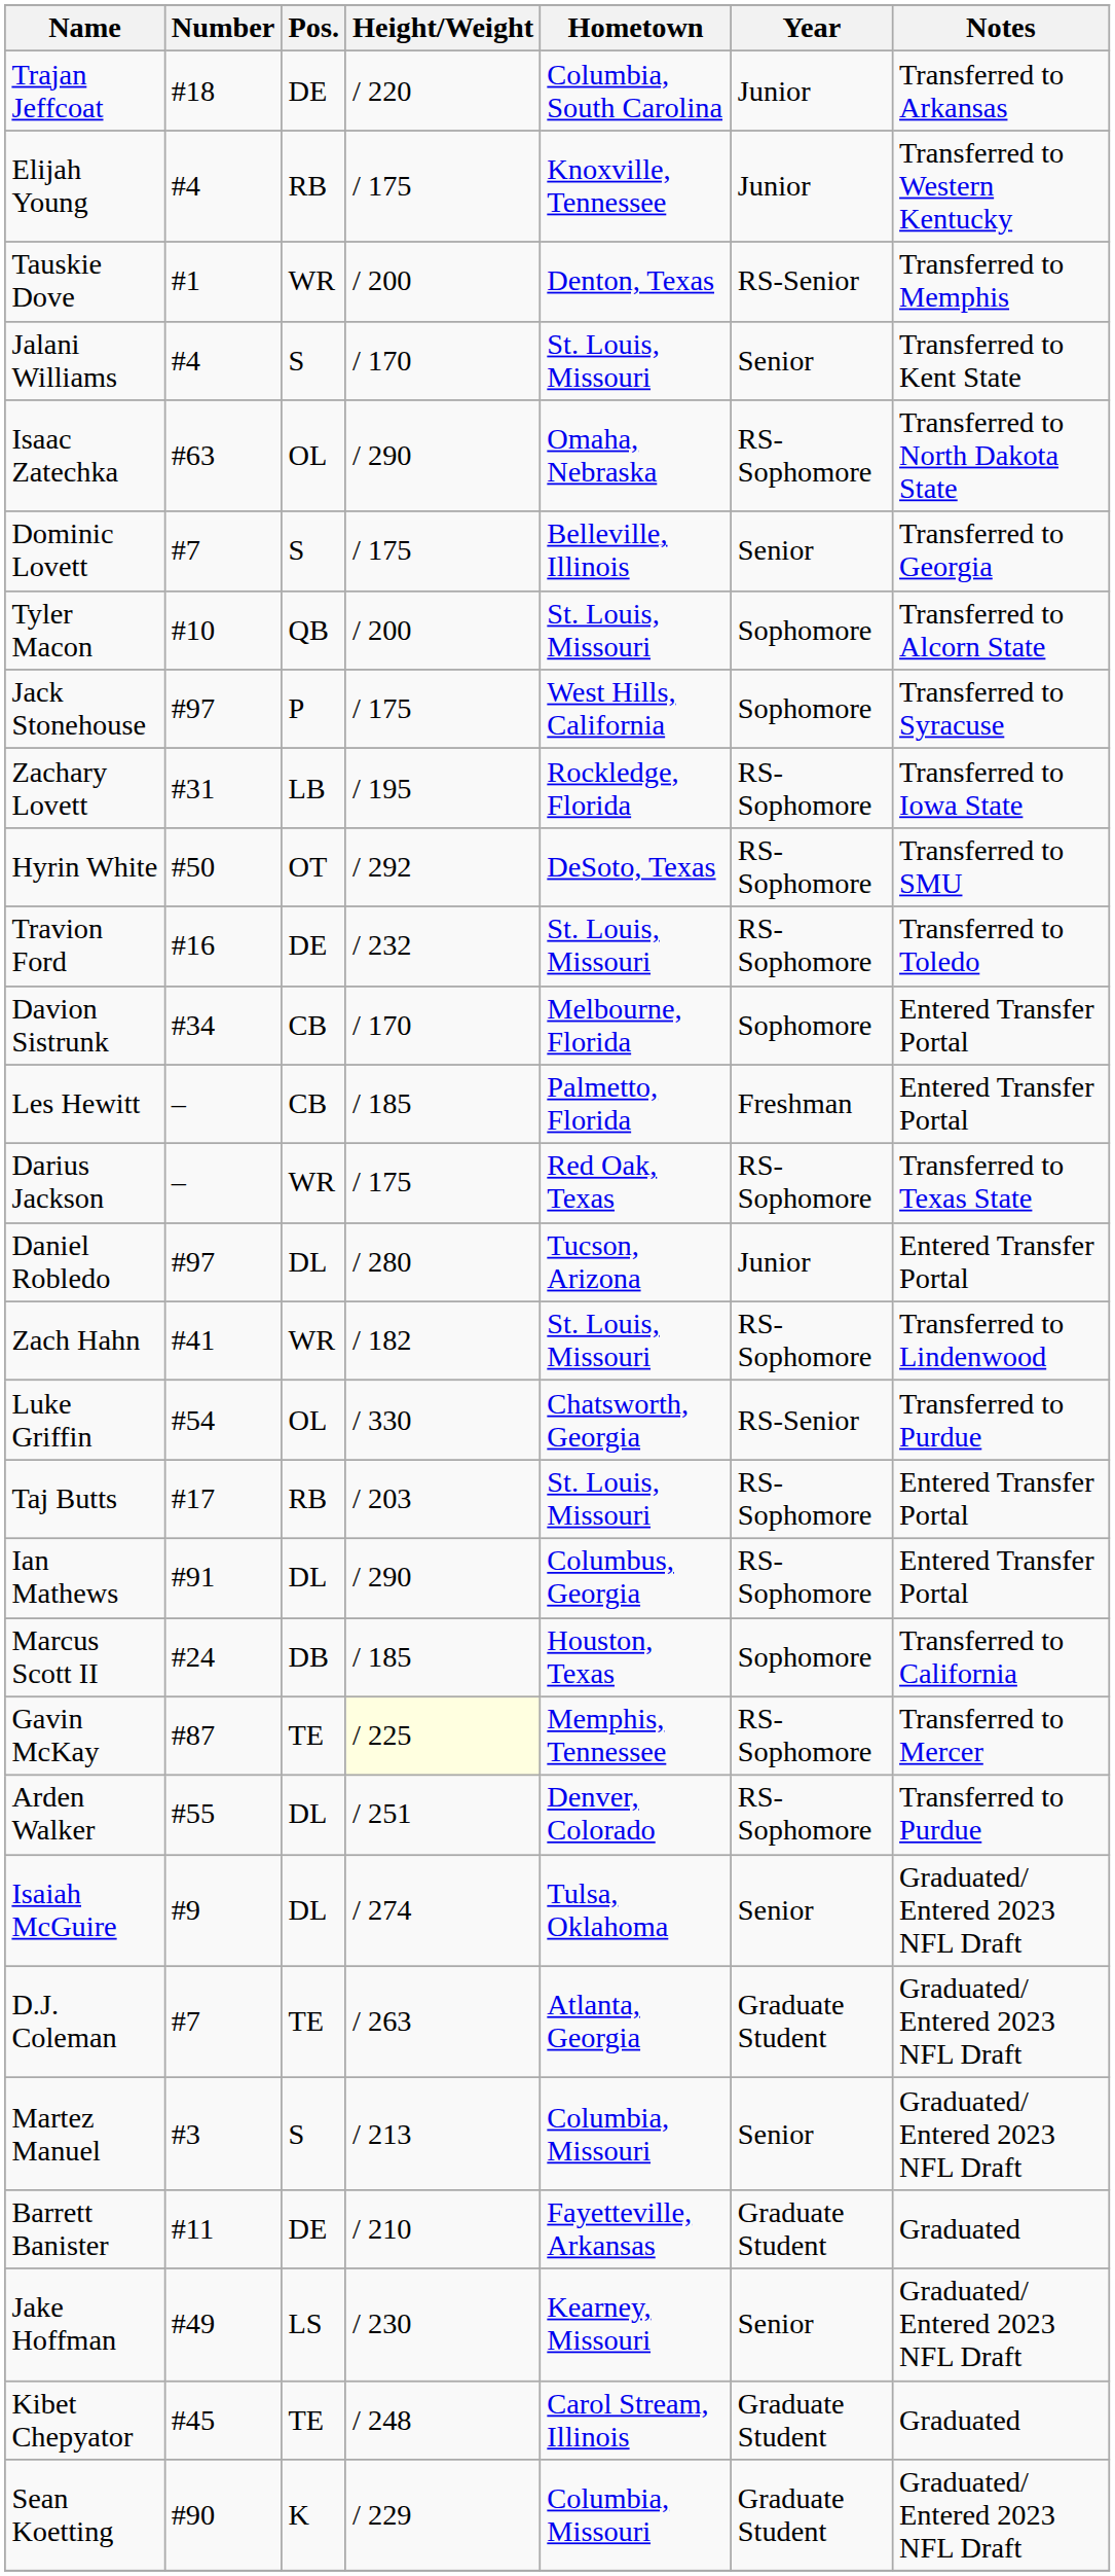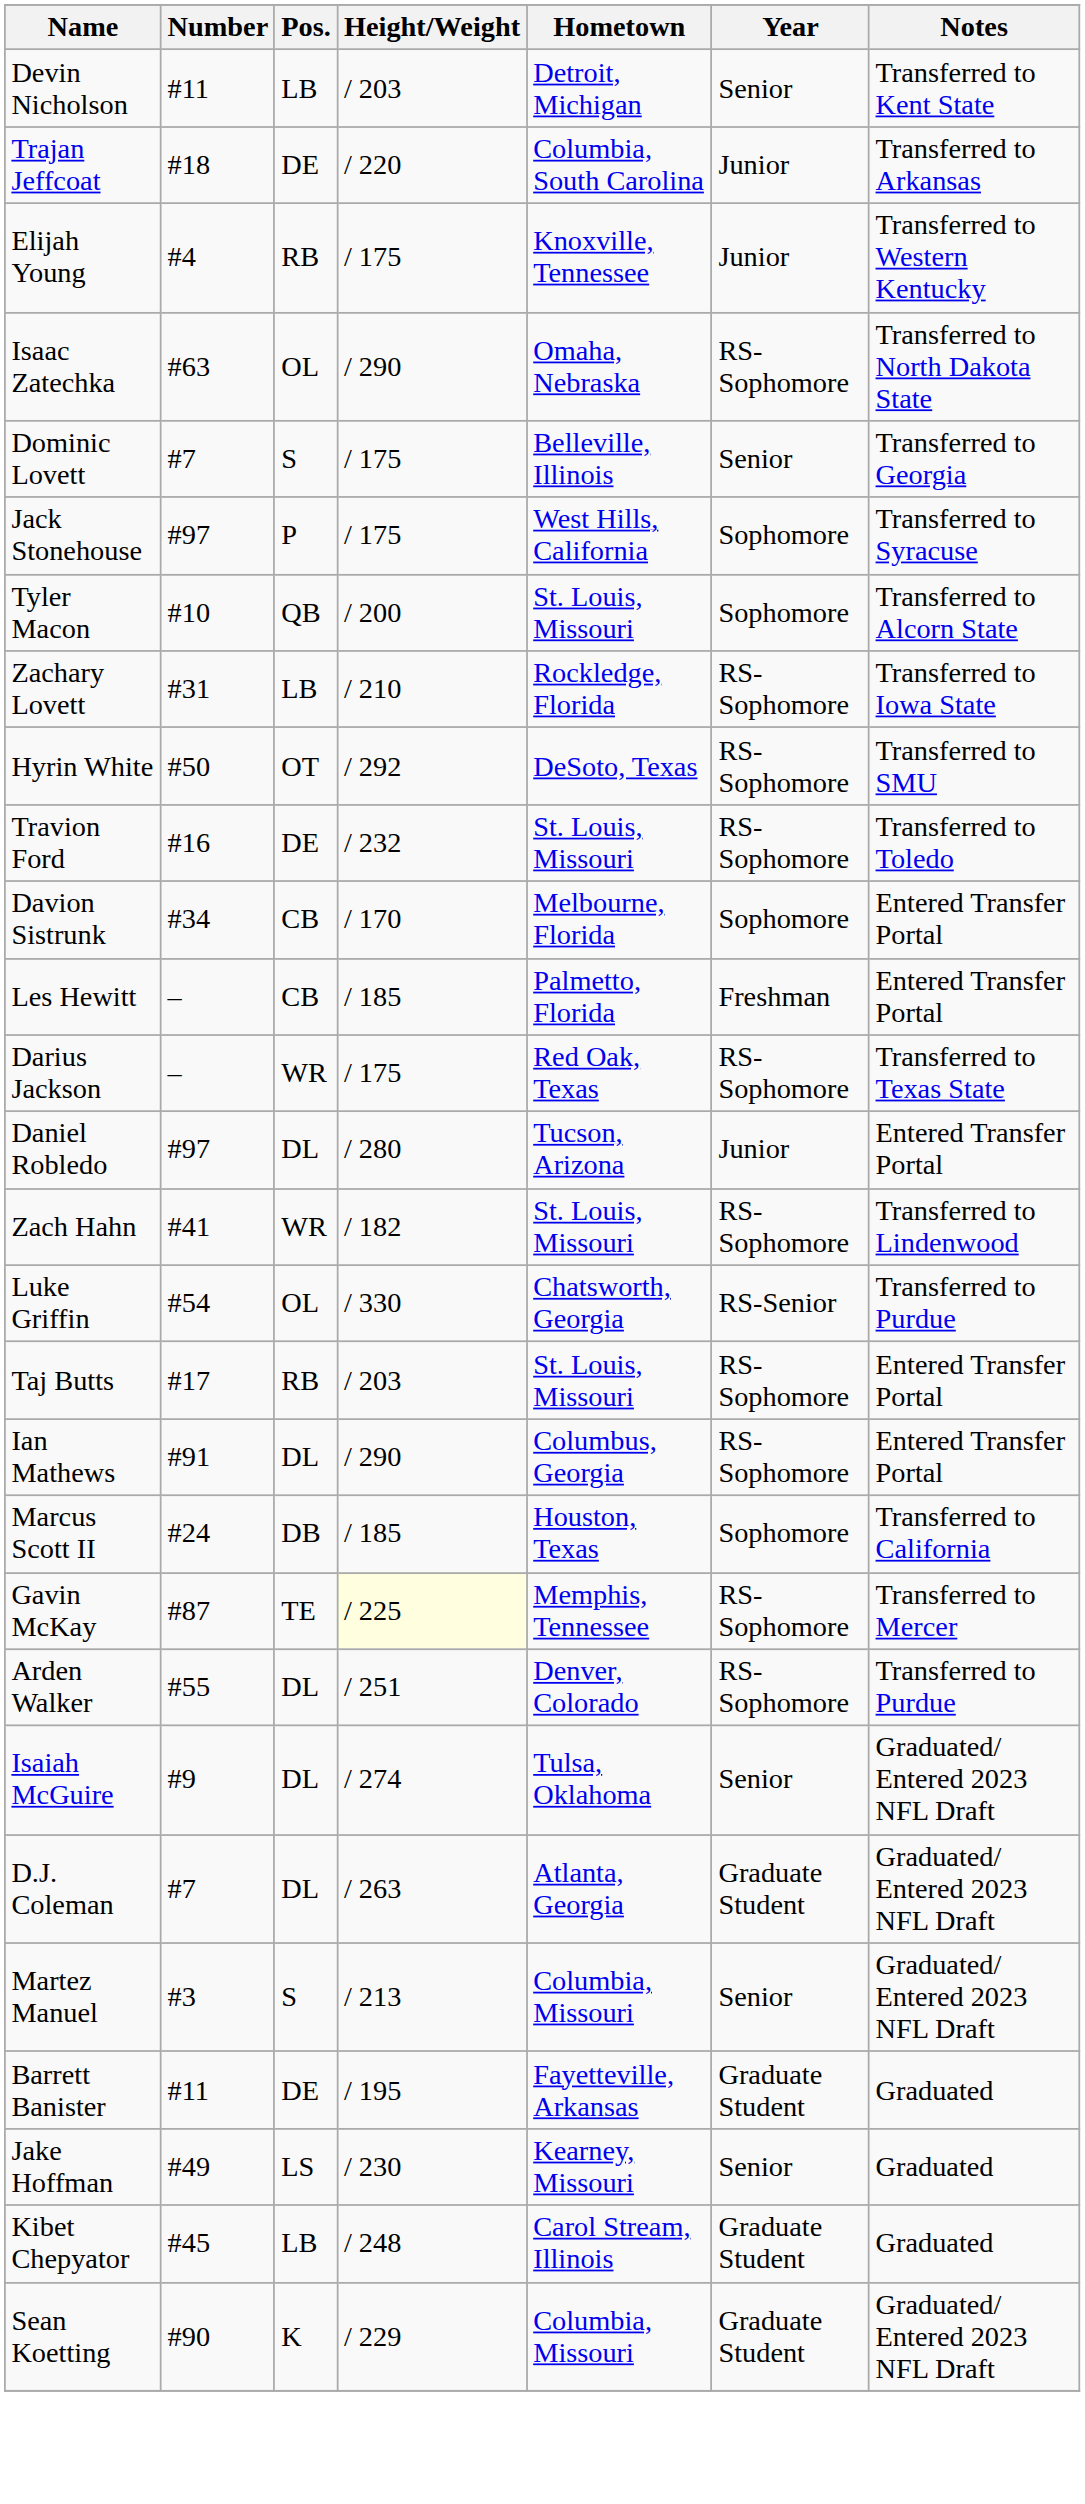 <table class="wikitable sortable collapsible">
 <tr>
 </tr>
 <tr>
 <th>Name</th>
 <th>Number</th>
 <th>Pos.</th>
 <th>Height/Weight</th>
 <th>Hometown</th>
 <th>Year</th>
 <th class="unsortable">Notes</th>
+</tr>
+<tr>
+<td>Devin Nicholson</td>
+<td>#11</td>
+<td>LB</td>
+<td>/ 203</td>
+<td><a href='#'>Detroit, Michigan</a></td>
+<td>Senior</td>
+<td>Transferred to <a href='#'>Kent State</a></td>
 </tr>
 <tr>
 <td><a href='#'>Trajan Jeffcoat</a></td>
 <td>#18</td>
 <td>DE</td>
 <td>/ 220</td>
 <td><a href='#'>Columbia, South Carolina</a></td>
 <td>Junior</td>
 <td>Transferred to <a href='#'>Arkansas</a></td>
 </tr>
 <tr>
 <td>Elijah Young</td>
 <td>#4</td>
 <td>RB</td>
 <td>/ 175</td>
 <td><a href='#'>Knoxville, Tennessee</a></td>
 <td>Junior</td>
 <td>Transferred to <a href='#'>Western Kentucky</a></td>
 </tr>
 <tr>
-<td>Tauskie Dove</td>
-<td>#1</td>
-<td>WR</td>
-<td>/ 200</td>
-<td><a href='#'>Denton, Texas</a></td>
-<td>RS-Senior</td>
-<td>Transferred to <a href='#'>Memphis</a></td>
-</tr>
-<tr>
-<td>Jalani Williams</td>
-<td>#4</td>
-<td>S</td>
-<td>/ 170</td>
-<td><a href='#'>St. Louis, Missouri</a></td>
-<td>Senior</td>
-<td>Transferred to Kent State</td>
-</tr>
-<tr>
 <td>Isaac Zatechka</td>
 <td>#63</td>
 <td>OL</td>
 <td>/ 290</td>
 <td><a href='#'>Omaha, Nebraska</a></td>
 <td>RS-Sophomore</td>
 <td>Transferred to <a href='#'>North Dakota State</a></td>
 </tr>
 <tr>
 <td>Dominic Lovett</td>
 <td>#7</td>
 <td>S</td>
 <td>/ 175</td>
 <td><a href='#'>Belleville, Illinois</a></td>
 <td>Senior</td>
 <td>Transferred to <a href='#'>Georgia</a></td>
 </tr>
 <tr>
+<td>Jack Stonehouse</td>
+<td>#97</td>
+<td>P</td>
+<td>/ 175</td>
+<td><a href='#'>West Hills, California</a></td>
+<td>Sophomore</td>
+<td>Transferred to <a href='#'>Syracuse</a></td>
+</tr>
+<tr>
 <td>Tyler Macon</td>
 <td>#10</td>
 <td>QB</td>
 <td>/ 200</td>
 <td><a href='#'>St. Louis, Missouri</a></td>
 <td>Sophomore</td>
 <td>Transferred to <a href='#'>Alcorn State</a></td>
 </tr>
 <tr>
-<td>Jack Stonehouse</td>
-<td>#97</td>
-<td>P</td>
-<td>/ 175</td>
-<td><a href='#'>West Hills, California</a></td>
-<td>Sophomore</td>
-<td>Transferred to <a href='#'>Syracuse</a></td>
-</tr>
-<tr>
 <td>Zachary Lovett</td>
 <td>#31</td>
 <td>LB</td>
-<td>/ 195</td>
+<td>/ 210</td>
 <td><a href='#'>Rockledge, Florida</a></td>
 <td>RS-Sophomore</td>
 <td>Transferred to <a href='#'>Iowa State</a></td>
 </tr>
 <tr>
 <td>Hyrin White</td>
 <td>#50</td>
 <td>OT</td>
 <td>/ 292</td>
 <td><a href='#'>DeSoto, Texas</a></td>
 <td>RS-Sophomore</td>
 <td>Transferred to <a href='#'>SMU</a></td>
 </tr>
 <tr>
 <td>Travion Ford</td>
 <td>#16</td>
 <td>DE</td>
 <td>/ 232</td>
 <td><a href='#'>St. Louis, Missouri</a></td>
 <td>RS-Sophomore</td>
 <td>Transferred to <a href='#'>Toledo</a></td>
 </tr>
 <tr>
 <td>Davion Sistrunk</td>
 <td>#34</td>
 <td>CB</td>
 <td>/ 170</td>
 <td><a href='#'>Melbourne, Florida</a></td>
 <td>Sophomore</td>
 <td>Entered Transfer Portal</td>
 </tr>
 <tr>
 <td>Les Hewitt</td>
 <td>–</td>
 <td>CB</td>
 <td>/ 185</td>
 <td><a href='#'>Palmetto, Florida</a></td>
 <td>Freshman</td>
 <td>Entered Transfer Portal</td>
 </tr>
 <tr>
 <td>Darius Jackson</td>
 <td>–</td>
 <td>WR</td>
 <td>/ 175</td>
 <td><a href='#'>Red Oak, Texas</a></td>
 <td>RS-Sophomore</td>
 <td>Transferred to <a href='#'>Texas State</a></td>
 </tr>
 <tr>
 <td>Daniel Robledo</td>
 <td>#97</td>
 <td>DL</td>
 <td>/ 280</td>
 <td><a href='#'>Tucson, Arizona</a></td>
 <td>Junior</td>
 <td>Entered Transfer Portal</td>
 </tr>
 <tr>
 <td>Zach Hahn</td>
 <td>#41</td>
 <td>WR</td>
 <td>/ 182</td>
 <td><a href='#'>St. Louis, Missouri</a></td>
 <td>RS-Sophomore</td>
 <td>Transferred to <a href='#'>Lindenwood</a></td>
 </tr>
 <tr>
 <td>Luke Griffin</td>
 <td>#54</td>
 <td>OL</td>
 <td>/ 330</td>
 <td><a href='#'>Chatsworth, Georgia</a></td>
 <td>RS-Senior</td>
 <td>Transferred to <a href='#'>Purdue</a></td>
 </tr>
 <tr>
 <td>Taj Butts</td>
 <td>#17</td>
 <td>RB</td>
 <td>/ 203</td>
 <td><a href='#'>St. Louis, Missouri</a></td>
 <td>RS-Sophomore</td>
 <td>Entered Transfer Portal</td>
 </tr>
 <tr>
 <td>Ian Mathews</td>
 <td>#91</td>
 <td>DL</td>
 <td>/ 290</td>
 <td><a href='#'>Columbus, Georgia</a></td>
 <td>RS-Sophomore</td>
 <td>Entered Transfer Portal</td>
 </tr>
 <tr>
 <td>Marcus Scott II</td>
 <td>#24</td>
 <td>DB</td>
 <td>/ 185</td>
 <td><a href='#'>Houston, Texas</a></td>
 <td>Sophomore</td>
 <td>Transferred to <a href='#'>California</a></td>
 </tr>
 <tr>
 <td>Gavin McKay</td>
 <td>#87</td>
 <td>TE</td>
 <td style="background: lightyellow;">/ 225</td>
 <td><a href='#'>Memphis, Tennessee</a></td>
 <td>RS-Sophomore</td>
 <td>Transferred to <a href='#'>Mercer</a></td>
 </tr>
 <tr>
 <td>Arden Walker</td>
 <td>#55</td>
 <td>DL</td>
 <td>/ 251</td>
 <td><a href='#'>Denver, Colorado</a></td>
 <td>RS-Sophomore</td>
 <td>Transferred to <a href='#'>Purdue</a></td>
 </tr>
 <tr>
 <td><a href='#'>Isaiah McGuire</a></td>
 <td>#9</td>
 <td>DL</td>
 <td>/ 274</td>
 <td><a href='#'>Tulsa, Oklahoma</a></td>
 <td>Senior</td>
 <td>Graduated/ Entered 2023 NFL Draft</td>
 </tr>
 <tr>
 <td>D.J. Coleman</td>
 <td>#7</td>
-<td>TE</td>
+<td>DL</td>
 <td>/ 263</td>
 <td><a href='#'>Atlanta, Georgia</a></td>
 <td>Graduate Student</td>
 <td>Graduated/ Entered 2023 NFL Draft</td>
 </tr>
 <tr>
 <td>Martez Manuel</td>
 <td>#3</td>
 <td>S</td>
 <td>/ 213</td>
 <td><a href='#'>Columbia, Missouri</a></td>
 <td>Senior</td>
 <td>Graduated/ Entered 2023 NFL Draft</td>
 </tr>
 <tr>
 <td>Barrett Banister</td>
 <td>#11</td>
 <td>DE</td>
-<td>/ 210</td>
+<td>/ 195</td>
 <td><a href='#'>Fayetteville, Arkansas</a></td>
 <td>Graduate Student</td>
 <td>Graduated</td>
 </tr>
 <tr>
 <td>Jake Hoffman</td>
 <td>#49</td>
 <td>LS</td>
 <td>/ 230</td>
 <td><a href='#'>Kearney, Missouri</a></td>
 <td>Senior</td>
-<td>Graduated/ Entered 2023 NFL Draft</td>
+<td>Graduated</td>
 </tr>
 <tr>
 <td>Kibet Chepyator</td>
 <td>#45</td>
-<td>TE</td>
+<td>LB</td>
 <td>/ 248</td>
 <td><a href='#'>Carol Stream, Illinois</a></td>
 <td>Graduate Student</td>
 <td>Graduated</td>
 </tr>
 <tr>
 <td>Sean Koetting</td>
 <td>#90</td>
 <td>K</td>
 <td>/ 229</td>
 <td><a href='#'>Columbia, Missouri</a></td>
 <td>Graduate Student</td>
 <td>Graduated/ Entered 2023 NFL Draft</td>
 </tr>
 <tr>
 </tr>
 </table>
